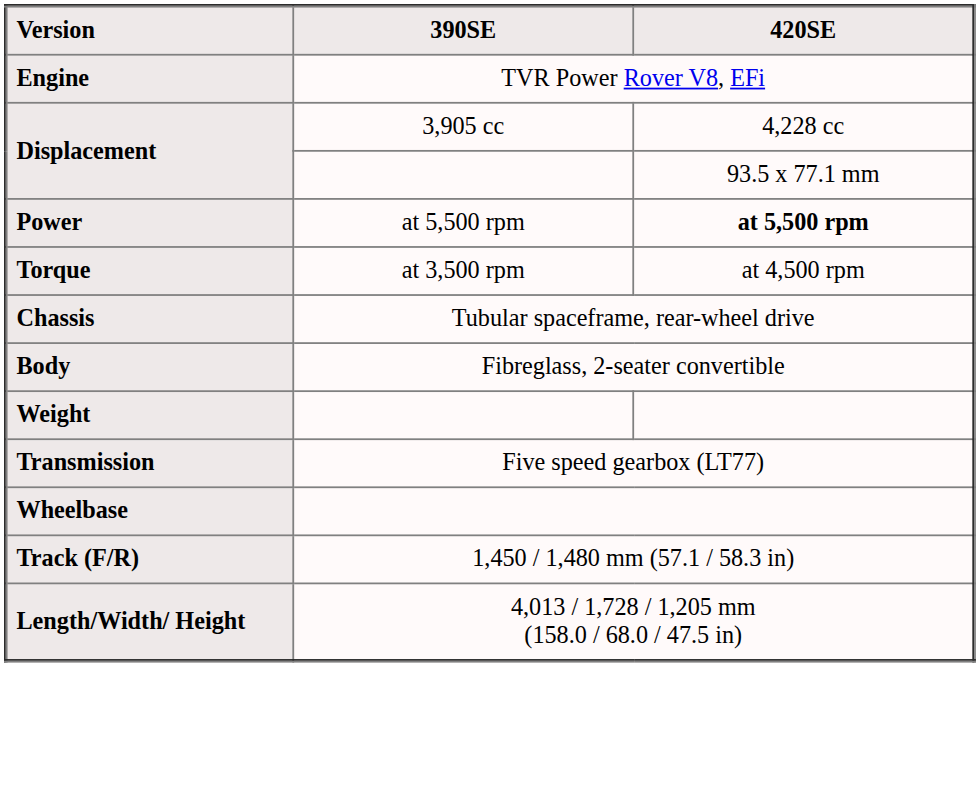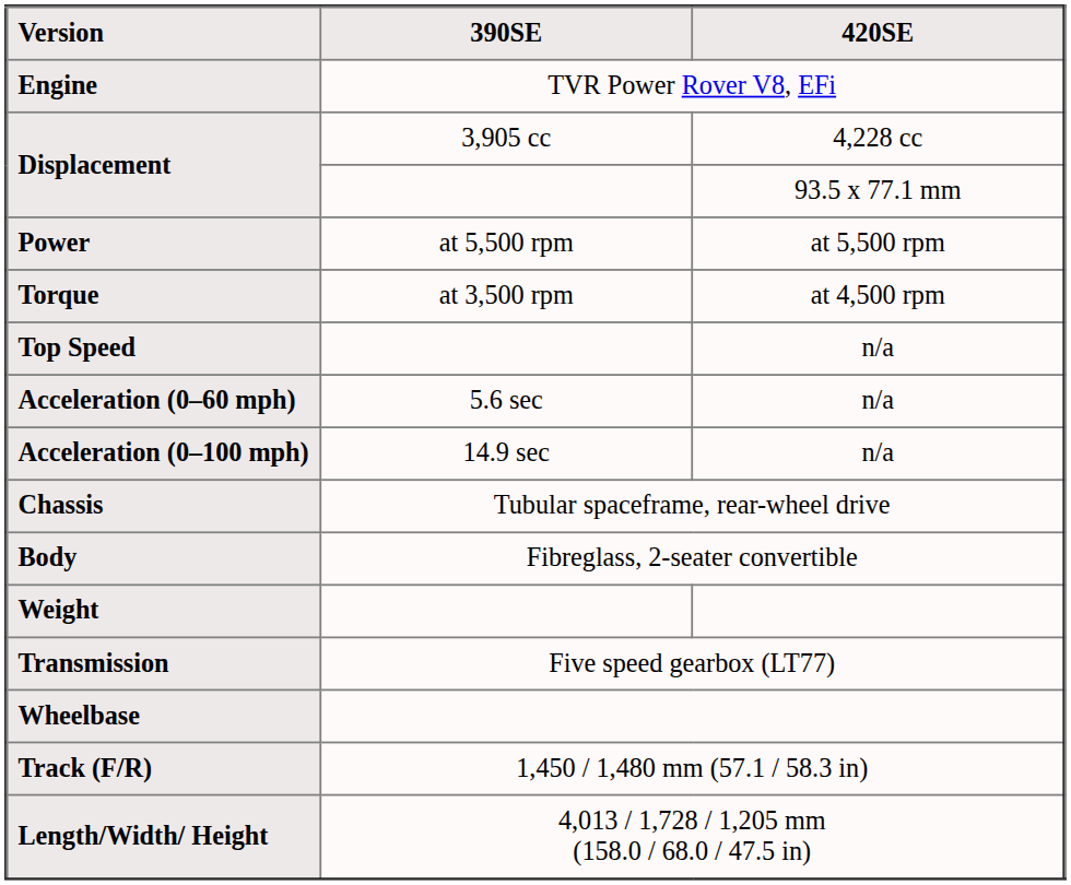 <table border="2" cellspacing="0" cellpadding="5" rules="all" border:solid 2px #1C1C1C; style="margin:1em 1em 1em 0; border-collapse:collapse; background-color:#FFFAFA; font-size:85%; empty-cells:show;">
 <tr>
 <td width=150 style="background-color:#EEE9E9;"><strong>Version</strong></td>
 <td align="center" width=180 style="background-color:#EEE9E9;"><strong>390SE</strong></td>
 <td align="center" width=180 style="background-color:#EEE9E9;"><strong>420SE</strong></td>
 </tr>
 <tr>
 <td style="background-color:#EEE9E9;"><strong>Engine</strong></td>
 <td colspan="2" align="center">TVR Power <a href='#'>Rover V8</a>, <a href='#'>EFi</a></td>
 </tr>
 <tr>
 <td rowspan=2 style="background-color:#EEE9E9;"><strong>Displacement</strong></td>
 <td align="center">3,905 cc</td>
 <td align="center">4,228 cc</td>
 </tr>
 <tr>
 <td></td>
 <td align="center">93.5 x 77.1 mm</td>
 </tr>
 <tr>
 <td style="background-color:#EEE9E9;"><strong>Power</strong></td>
 <td align="center">  at 5,500 rpm</td>
-<td align="center"><strong>  at 5,500 rpm</strong></td>
+<td align="center">  at 5,500 rpm</td>
 </tr>
 <tr>
 <td style="background-color:#EEE9E9;"><strong>Torque</strong></td>
 <td align="center"> at 3,500 rpm</td>
 <td align="center"> at 4,500 rpm</td>
+</tr>
+<tr>
+<td style="background-color:#EEE9E9;"><strong>Top Speed</strong></td>
+<td align="center"></td>
+<td align="center">n/a</td>
+</tr>
+<tr>
+<td style="background-color:#EEE9E9;"><strong>Acceleration (0–60 mph)</strong></td>
+<td align="center">5.6 sec</td>
+<td align="center">n/a</td>
+</tr>
+<tr>
+<td style="background-color:#EEE9E9;"><strong>Acceleration (0–100 mph)</strong></td>
+<td align="center">14.9 sec</td>
+<td align="center">n/a</td>
 </tr>
 <tr>
 <td style="background-color:#EEE9E9;"><strong>Chassis</strong></td>
 <td colspan="2" align="center">Tubular spaceframe, rear-wheel drive</td>
 </tr>
 <tr>
 <td style="background-color:#EEE9E9;"><strong>Body</strong></td>
 <td colspan="2" align="center">Fibreglass, 2-seater convertible</td>
 </tr>
 <tr>
 <td style="background-color:#EEE9E9;"><strong>Weight</strong></td>
 <td align="center"></td>
 <td align="center"></td>
 </tr>
 <tr>
 <td style="background-color:#EEE9E9;"><strong>Transmission</strong></td>
 <td colspan="2" align="center">Five speed gearbox (LT77)</td>
 </tr>
 <tr>
 <td style="background-color:#EEE9E9;"><strong>Wheelbase</strong></td>
 <td colspan="2" align="center"></td>
 </tr>
 <tr>
 <td style="background-color:#EEE9E9;"><strong>Track (F/R)</strong></td>
 <td colspan="2" align="center">1,450 / 1,480 mm (57.1 / 58.3 in)</td>
 </tr>
 <tr>
 <td style="background-color:#EEE9E9;"><strong>Length/Width/ Height</strong></td>
 <td colspan="2" align="center">4,013 / 1,728 / 1,205 mm<br> (158.0 / 68.0 / 47.5 in)</td>
 </tr>
 </table>
